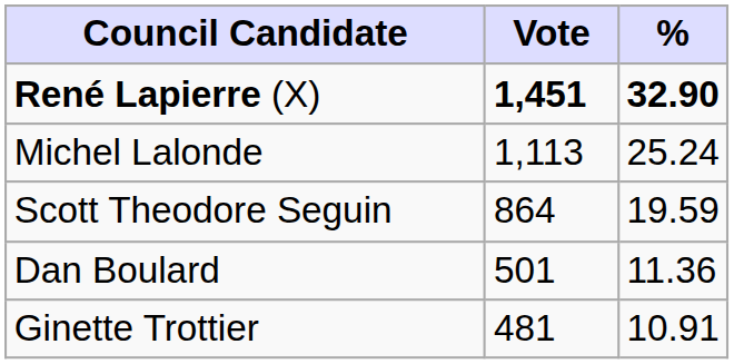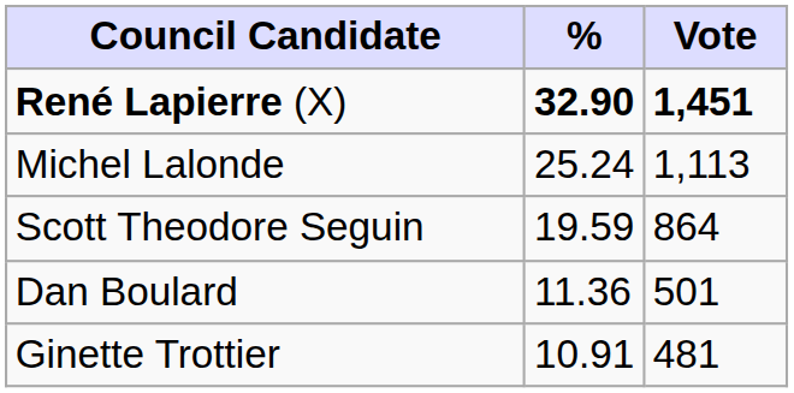 <table class="wikitable">
 <tr>
 <th style="background:#ddf; width:200px;">Council Candidate</th>
+<th style="background:#ddf; width:30px;">%</th>
 <th style="background:#ddf; width:50px;">Vote</th>
-<th style="background:#ddf; width:30px;">%</th>
 </tr>
 <tr>
 <td><strong>René Lapierre</strong> (X)</td>
+<td><strong>32.90</strong></td>
 <td><strong>1,451</strong></td>
-<td><strong>32.90</strong></td>
 </tr>
 <tr>
 <td>Michel Lalonde</td>
+<td>25.24</td>
 <td>1,113</td>
-<td>25.24</td>
 </tr>
 <tr>
 <td>Scott Theodore Seguin</td>
+<td>19.59</td>
 <td>864</td>
-<td>19.59</td>
 </tr>
 <tr>
 <td>Dan Boulard</td>
+<td>11.36</td>
 <td>501</td>
-<td>11.36</td>
 </tr>
 <tr>
 <td>Ginette Trottier</td>
+<td>10.91</td>
 <td>481</td>
-<td>10.91</td>
 </tr>
 </table>
